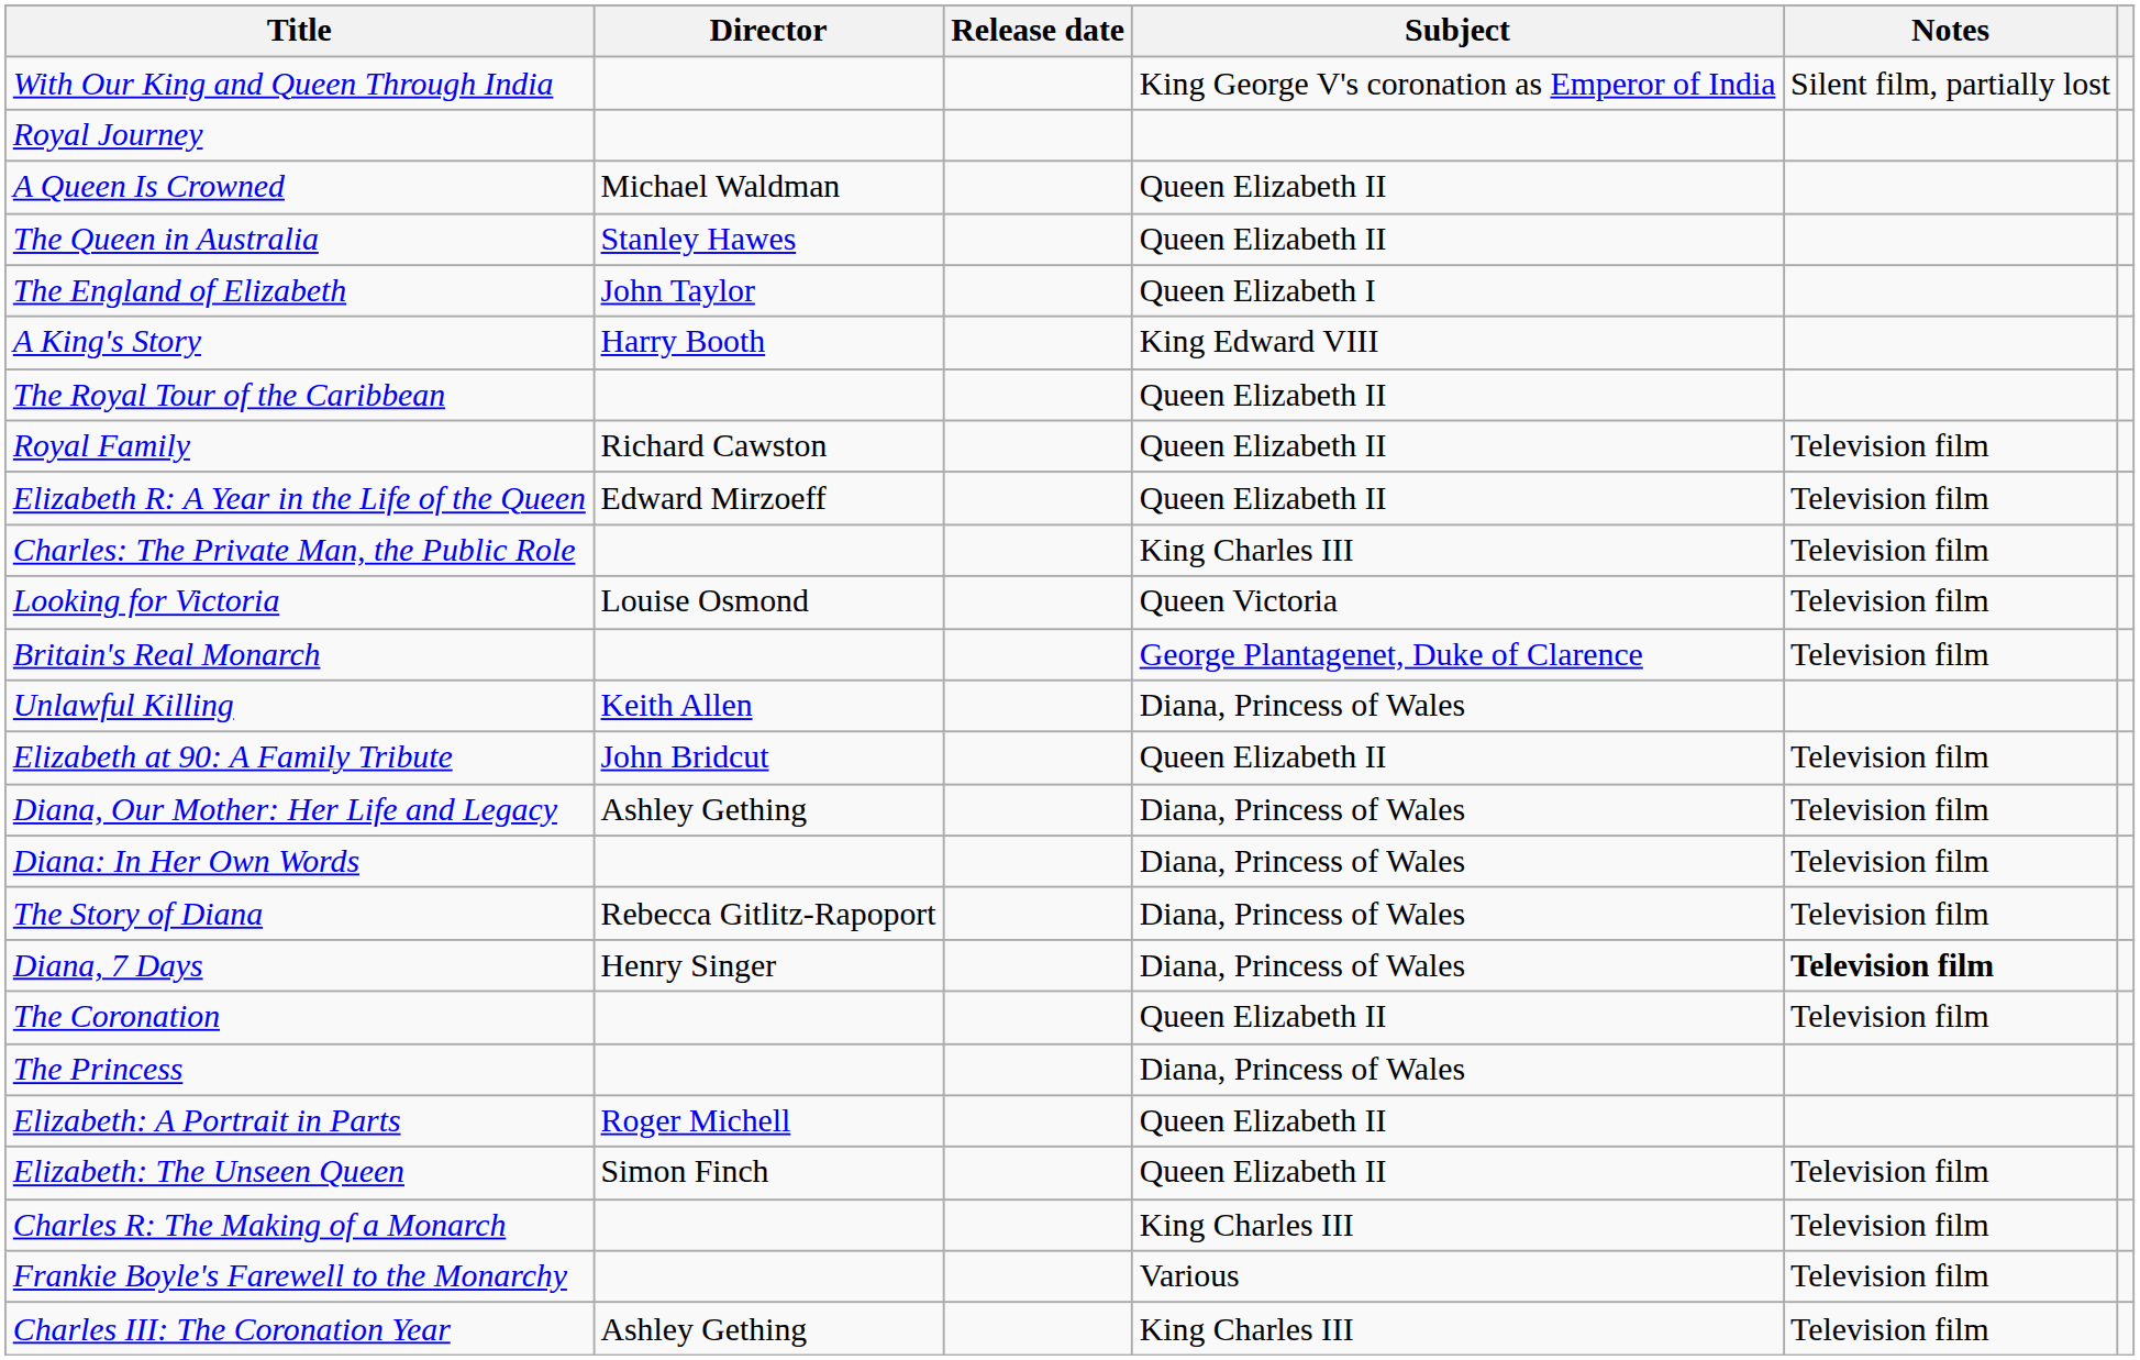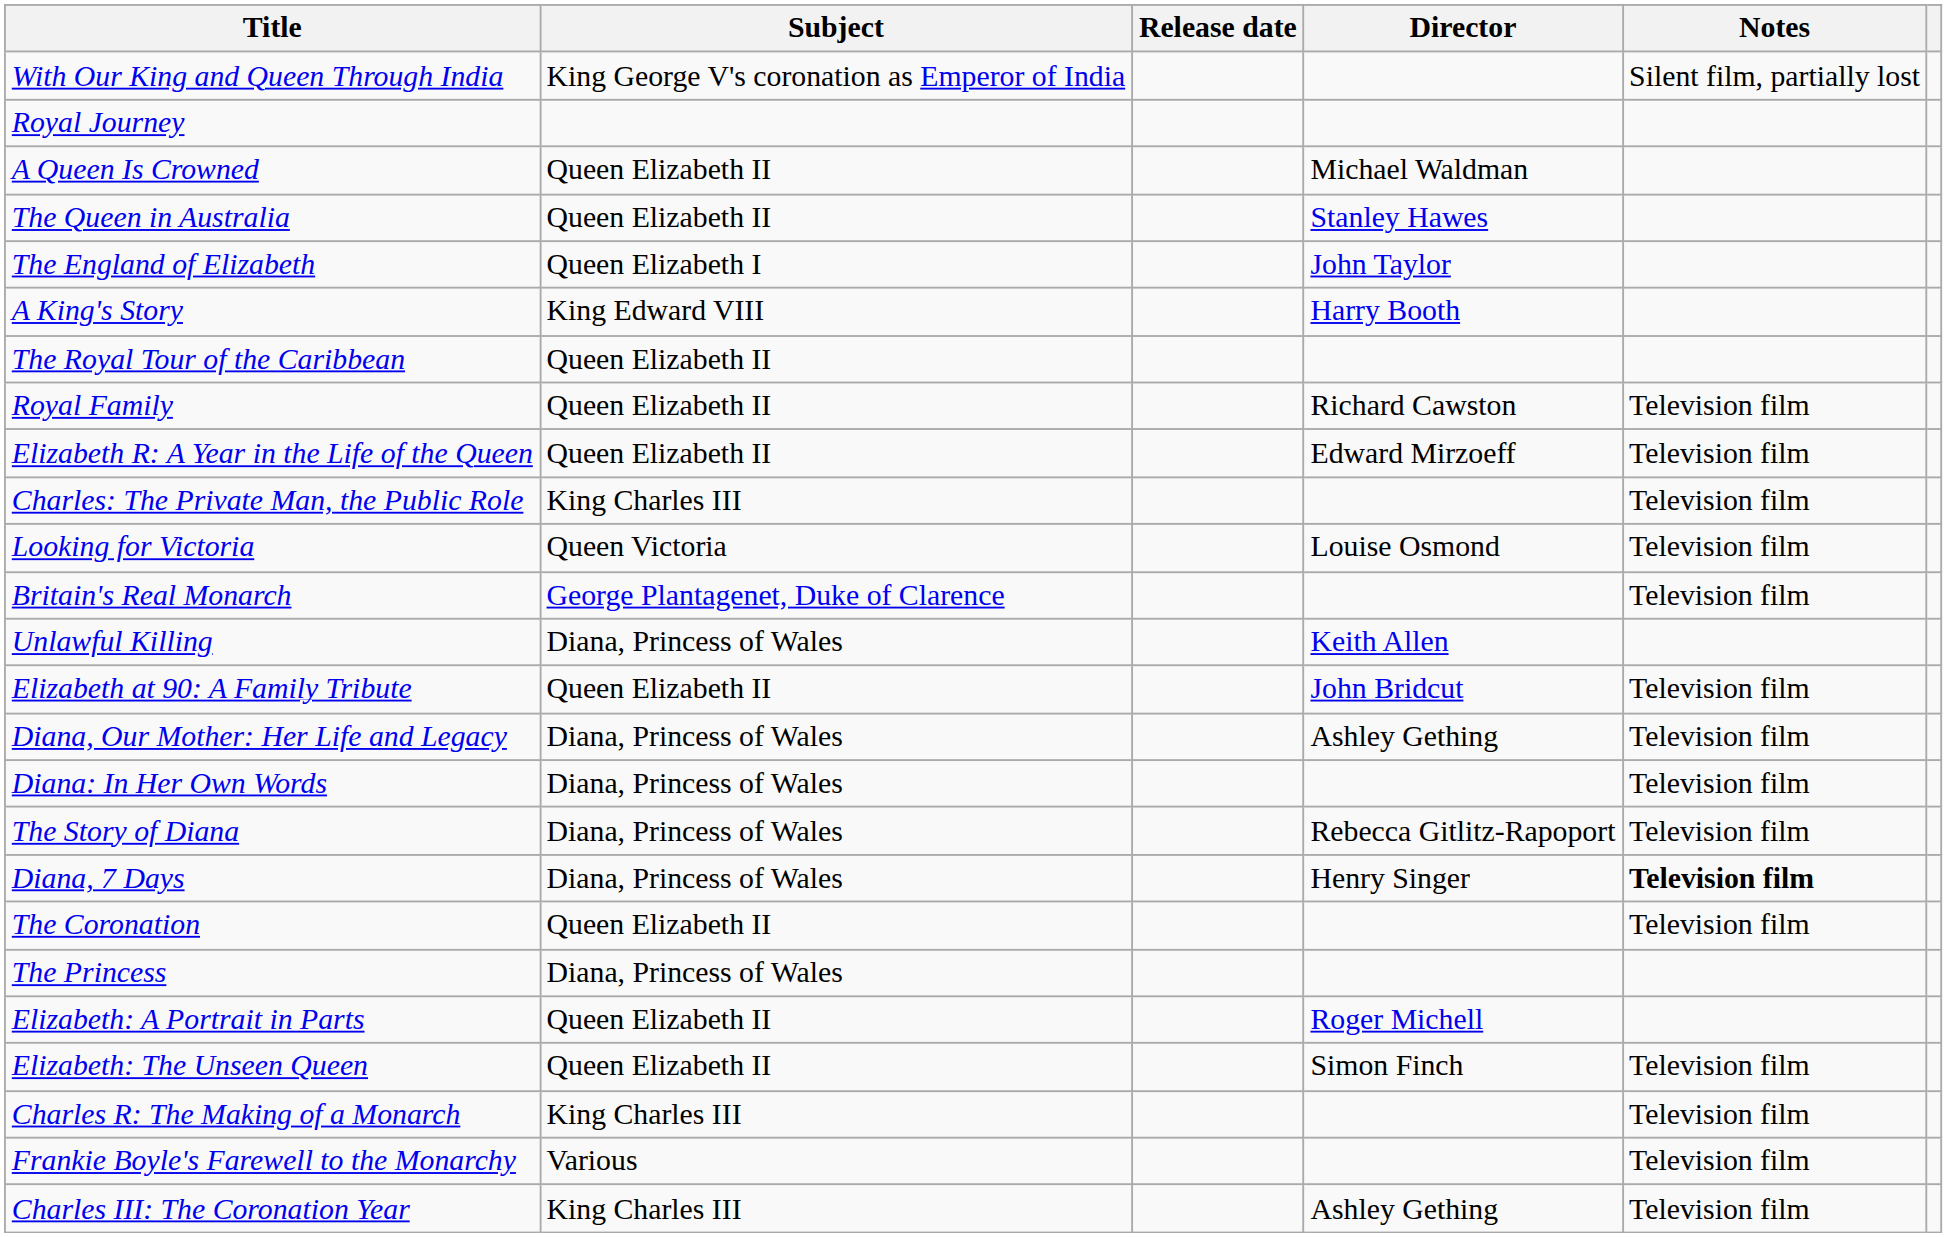 <table class="wikitable sortable">
 <tr>
 <th>Title</th>
+<th>Subject</th>
+<th>Release date</th>
 <th>Director</th>
-<th>Release date</th>
-<th>Subject</th>
 <th>Notes</th>
 <th></th>
 </tr>
 <tr>
 <td><em><a href='#'>With Our King and Queen Through India</a></em></td>
+<td>King George V's coronation as <a href='#'>Emperor of India</a></td>
 <td></td>
 <td></td>
-<td>King George V's coronation as <a href='#'>Emperor of India</a></td>
 <td>Silent film, partially lost</td>
 <td></td>
 </tr>
 <tr>
 <td><em><a href='#'>Royal Journey</a></em></td>
 <td></td>
 <td></td>
 <td></td>
 <td></td>
 <td></td>
 </tr>
 <tr>
 <td><em><a href='#'>A Queen Is Crowned</a></em></td>
+<td>Queen Elizabeth II</td>
+<td></td>
 <td>Michael Waldman</td>
-<td></td>
-<td>Queen Elizabeth II</td>
 <td></td>
 <td></td>
 </tr>
 <tr>
 <td><em><a href='#'>The Queen in Australia</a></em></td>
+<td>Queen Elizabeth II</td>
+<td></td>
 <td><a href='#'>Stanley Hawes</a></td>
-<td></td>
-<td>Queen Elizabeth II</td>
 <td></td>
 <td></td>
 </tr>
 <tr>
 <td><em><a href='#'>The England of Elizabeth</a></em></td>
+<td>Queen Elizabeth I</td>
+<td></td>
 <td><a href='#'>John Taylor</a></td>
-<td></td>
-<td>Queen Elizabeth I</td>
 <td></td>
 <td></td>
 </tr>
 <tr>
 <td><em><a href='#'>A King's Story</a></em></td>
+<td>King Edward VIII</td>
+<td></td>
 <td><a href='#'>Harry Booth</a></td>
-<td></td>
-<td>King Edward VIII</td>
 <td></td>
 <td></td>
 </tr>
 <tr>
 <td><em><a href='#'>The Royal Tour of the Caribbean</a></em></td>
+<td>Queen Elizabeth II</td>
 <td></td>
 <td></td>
-<td>Queen Elizabeth II</td>
 <td></td>
 <td></td>
 </tr>
 <tr>
 <td><a href='#'><em>Royal Family</em></a></td>
+<td>Queen Elizabeth II</td>
+<td></td>
 <td>Richard Cawston</td>
-<td></td>
-<td>Queen Elizabeth II</td>
 <td>Television film</td>
 <td></td>
 </tr>
 <tr>
 <td><em><a href='#'>Elizabeth R: A Year in the Life of the Queen</a></em></td>
+<td>Queen Elizabeth II</td>
+<td></td>
 <td>Edward Mirzoeff</td>
-<td></td>
-<td>Queen Elizabeth II</td>
 <td>Television film</td>
 <td></td>
 </tr>
 <tr>
 <td><em><a href='#'>Charles: The Private Man, the Public Role</a></em></td>
+<td>King Charles III</td>
 <td></td>
 <td></td>
-<td>King Charles III</td>
 <td>Television film</td>
 <td></td>
 </tr>
 <tr>
 <td><em><a href='#'>Looking for Victoria</a></em></td>
+<td>Queen Victoria</td>
+<td></td>
 <td>Louise Osmond</td>
-<td></td>
-<td>Queen Victoria</td>
 <td>Television film</td>
 <td></td>
 </tr>
 <tr>
 <td><em><a href='#'>Britain's Real Monarch</a></em></td>
+<td><a href='#'>George Plantagenet, Duke of Clarence</a></td>
 <td></td>
 <td></td>
-<td><a href='#'>George Plantagenet, Duke of Clarence</a></td>
 <td>Television film</td>
 <td></td>
 </tr>
 <tr>
 <td><a href='#'><em>Unlawful Killing</em></a></td>
+<td>Diana, Princess of Wales</td>
+<td></td>
 <td><a href='#'>Keith Allen</a></td>
-<td></td>
-<td>Diana, Princess of Wales</td>
 <td></td>
 <td></td>
 </tr>
 <tr>
 <td><em><a href='#'>Elizabeth at 90: A Family Tribute</a></em></td>
+<td>Queen Elizabeth II</td>
+<td></td>
 <td><a href='#'>John Bridcut</a></td>
-<td></td>
-<td>Queen Elizabeth II</td>
 <td>Television film</td>
 <td></td>
 </tr>
 <tr>
 <td><em><a href='#'>Diana, Our Mother: Her Life and Legacy</a></em></td>
+<td>Diana, Princess of Wales</td>
+<td></td>
 <td>Ashley Gething</td>
-<td></td>
-<td>Diana, Princess of Wales</td>
 <td>Television film</td>
 <td></td>
 </tr>
 <tr>
 <td><em><a href='#'>Diana: In Her Own Words</a></em></td>
+<td>Diana, Princess of Wales</td>
 <td></td>
 <td></td>
-<td>Diana, Princess of Wales</td>
 <td>Television film</td>
 <td></td>
 </tr>
 <tr>
 <td><em><a href='#'>The Story of Diana</a></em></td>
+<td>Diana, Princess of Wales</td>
+<td></td>
 <td>Rebecca Gitlitz-Rapoport</td>
-<td></td>
-<td>Diana, Princess of Wales</td>
 <td>Television film</td>
 <td></td>
 </tr>
 <tr>
 <td><em><a href='#'>Diana, 7 Days</a></em></td>
+<td>Diana, Princess of Wales</td>
+<td></td>
 <td>Henry Singer</td>
-<td></td>
-<td>Diana, Princess of Wales</td>
 <td><strong>Television film</strong></td>
 <td></td>
 </tr>
 <tr>
 <td><a href='#'><em>The Coronation</em></a></td>
+<td>Queen Elizabeth II</td>
 <td></td>
 <td></td>
-<td>Queen Elizabeth II</td>
 <td>Television film</td>
 <td></td>
 </tr>
 <tr>
 <td><a href='#'><em>The Princess</em></a></td>
+<td>Diana, Princess of Wales</td>
 <td></td>
 <td></td>
-<td>Diana, Princess of Wales</td>
 <td></td>
 <td></td>
 </tr>
 <tr>
 <td><em><a href='#'>Elizabeth: A Portrait in Parts</a></em></td>
+<td>Queen Elizabeth II</td>
+<td></td>
 <td><a href='#'>Roger Michell</a></td>
-<td></td>
-<td>Queen Elizabeth II</td>
 <td></td>
 <td></td>
 </tr>
 <tr>
 <td><em><a href='#'>Elizabeth: The Unseen Queen</a></em></td>
+<td>Queen Elizabeth II</td>
+<td></td>
 <td>Simon Finch</td>
-<td></td>
-<td>Queen Elizabeth II</td>
 <td>Television film</td>
 <td></td>
 </tr>
 <tr>
 <td><em><a href='#'>Charles R: The Making of a Monarch</a></em></td>
+<td>King Charles III</td>
 <td></td>
 <td></td>
-<td>King Charles III</td>
 <td>Television film</td>
 <td></td>
 </tr>
 <tr>
 <td><em><a href='#'>Frankie Boyle's Farewell to the Monarchy</a></em></td>
+<td>Various</td>
 <td></td>
 <td></td>
-<td>Various</td>
 <td>Television film</td>
 <td></td>
 </tr>
 <tr>
 <td><em><a href='#'>Charles III: The Coronation Year</a></em></td>
+<td>King Charles III</td>
+<td></td>
 <td>Ashley Gething</td>
-<td></td>
-<td>King Charles III</td>
 <td>Television film</td>
 <td></td>
 </tr>
 </table>
